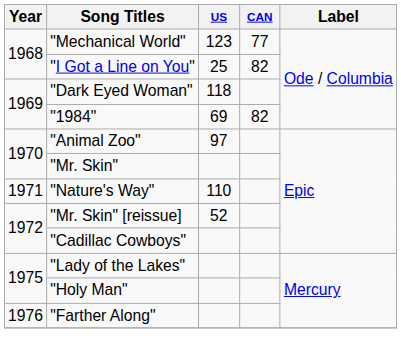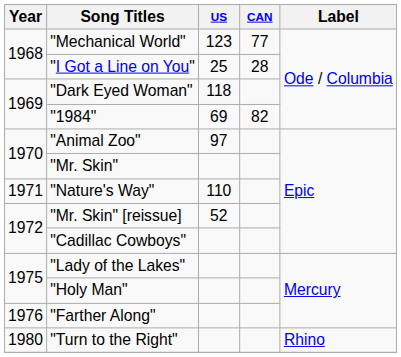 <table class="wikitable">
 <tr>
 <th>Year</th>
 <th>Song Titles</th>
 <th style="width:3em;font-size:75%"><a href='#'>US</a><br></th>
 <th style="width:3em;font-size:75%"><a href='#'>CAN</a><br></th>
 <th>Label</th>
 </tr>
 <tr>
 <td rowspan="2">1968</td>
 <td>"Mechanical World"</td>
 <td align="center">123</td>
 <td align="center">77</td>
 <td rowspan="4"><a href='#'>Ode</a> / <a href='#'>Columbia</a></td>
 </tr>
 <tr>
 <td>"<a href='#'>I Got a Line on You</a>"</td>
 <td align="center">25</td>
-<td align="center">82</td>
+<td align="center">28</td>
 </tr>
 <tr>
 <td rowspan="2">1969</td>
 <td>"Dark Eyed Woman"</td>
 <td align="center">118</td>
 <td align="center"></td>
 </tr>
 <tr>
 <td>"1984"</td>
 <td align="center">69</td>
 <td align="center">82</td>
 </tr>
 <tr>
 <td rowspan="2">1970</td>
 <td>"Animal Zoo"</td>
 <td align="center">97</td>
 <td align="center"></td>
 <td rowspan="5"><a href='#'>Epic</a></td>
 </tr>
 <tr>
 <td>"Mr. Skin"</td>
 <td align="center"></td>
 <td align="center"></td>
 </tr>
 <tr>
 <td>1971</td>
 <td>"Nature's Way"</td>
 <td align="center">110</td>
 <td align="center"></td>
 </tr>
 <tr>
 <td rowspan="2">1972</td>
 <td>"Mr. Skin" [reissue]</td>
 <td align="center">52</td>
 <td align="center"></td>
 </tr>
 <tr>
 <td>"Cadillac Cowboys"</td>
 <td align="center"></td>
 <td align="center"></td>
 </tr>
 <tr>
 <td rowspan="2">1975</td>
 <td>"Lady of the Lakes"</td>
 <td align="center"></td>
 <td align="center"></td>
 <td rowspan="3"><a href='#'>Mercury</a></td>
 </tr>
 <tr>
 <td>"Holy Man"</td>
 <td align="center"></td>
 <td align="center"></td>
 </tr>
 <tr>
 <td>1976</td>
 <td>"Farther Along"</td>
 <td align="center"></td>
 <td align="center"></td>
 </tr>
 <tr>
+<td>1980</td>
+<td>"Turn to the Right"</td>
+<td align="center"></td>
+<td align="center"></td>
+<td><a href='#'>Rhino</a></td>
+</tr>
+<tr>
 </tr>
 </table>
